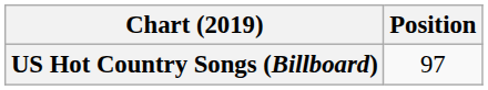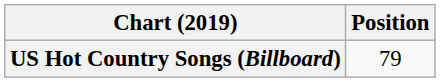 <table class="wikitable plainrowheaders" style="text-align:center">
 <tr>
 <th>Chart (2019)</th>
 <th>Position</th>
 </tr>
 <tr>
 <th scope="row">US Hot Country Songs (<em>Billboard</em>)</th>
-<td>97</td>
+<td>79</td>
 </tr>
 </table>
